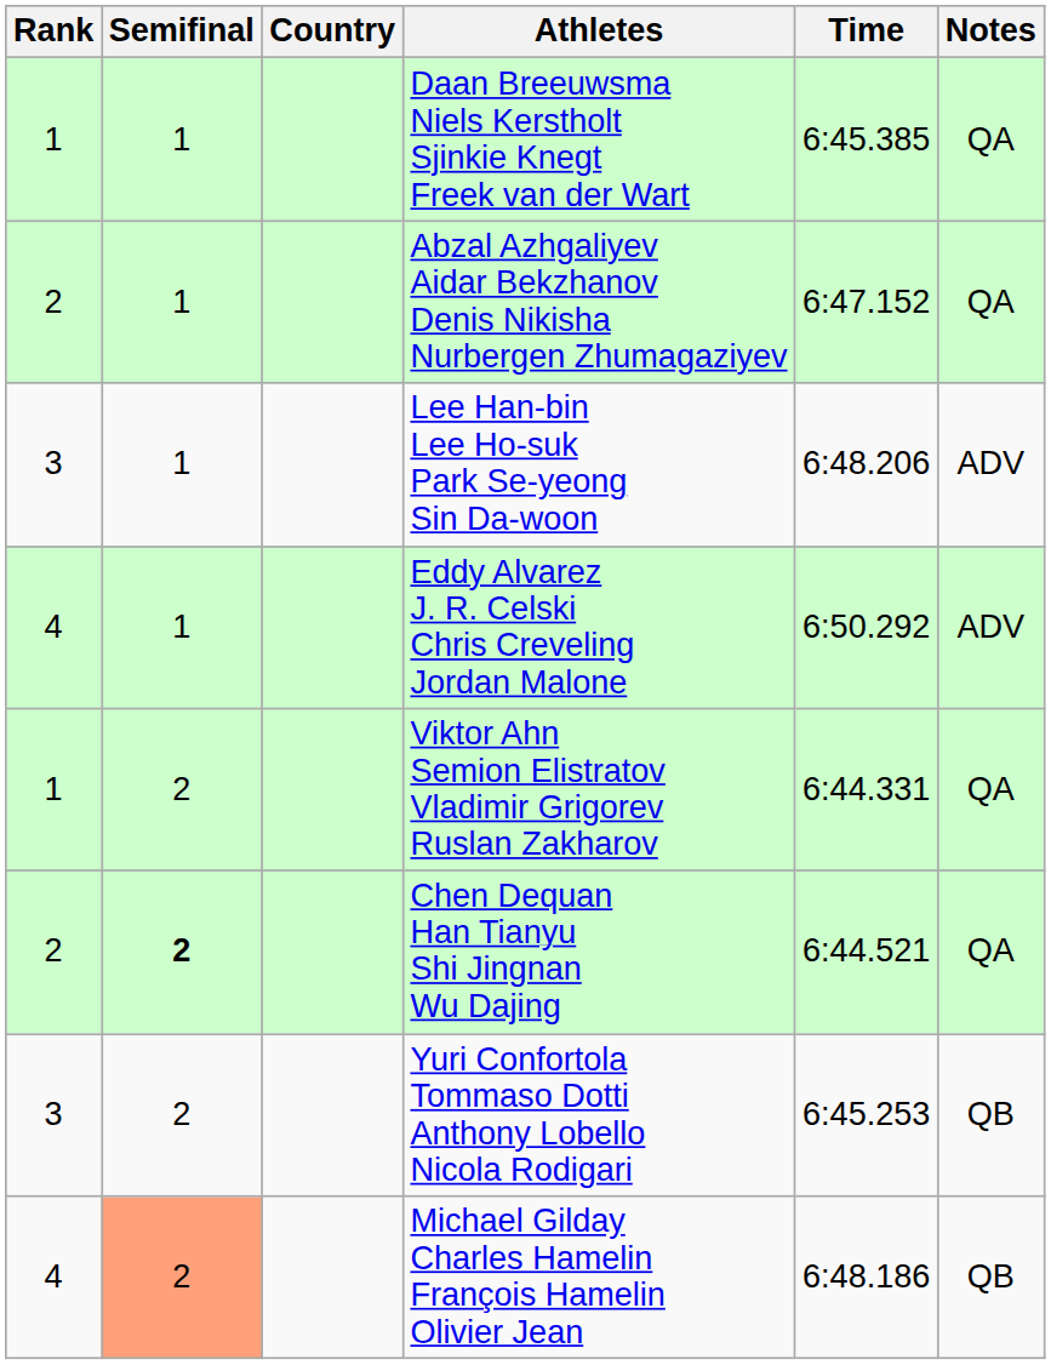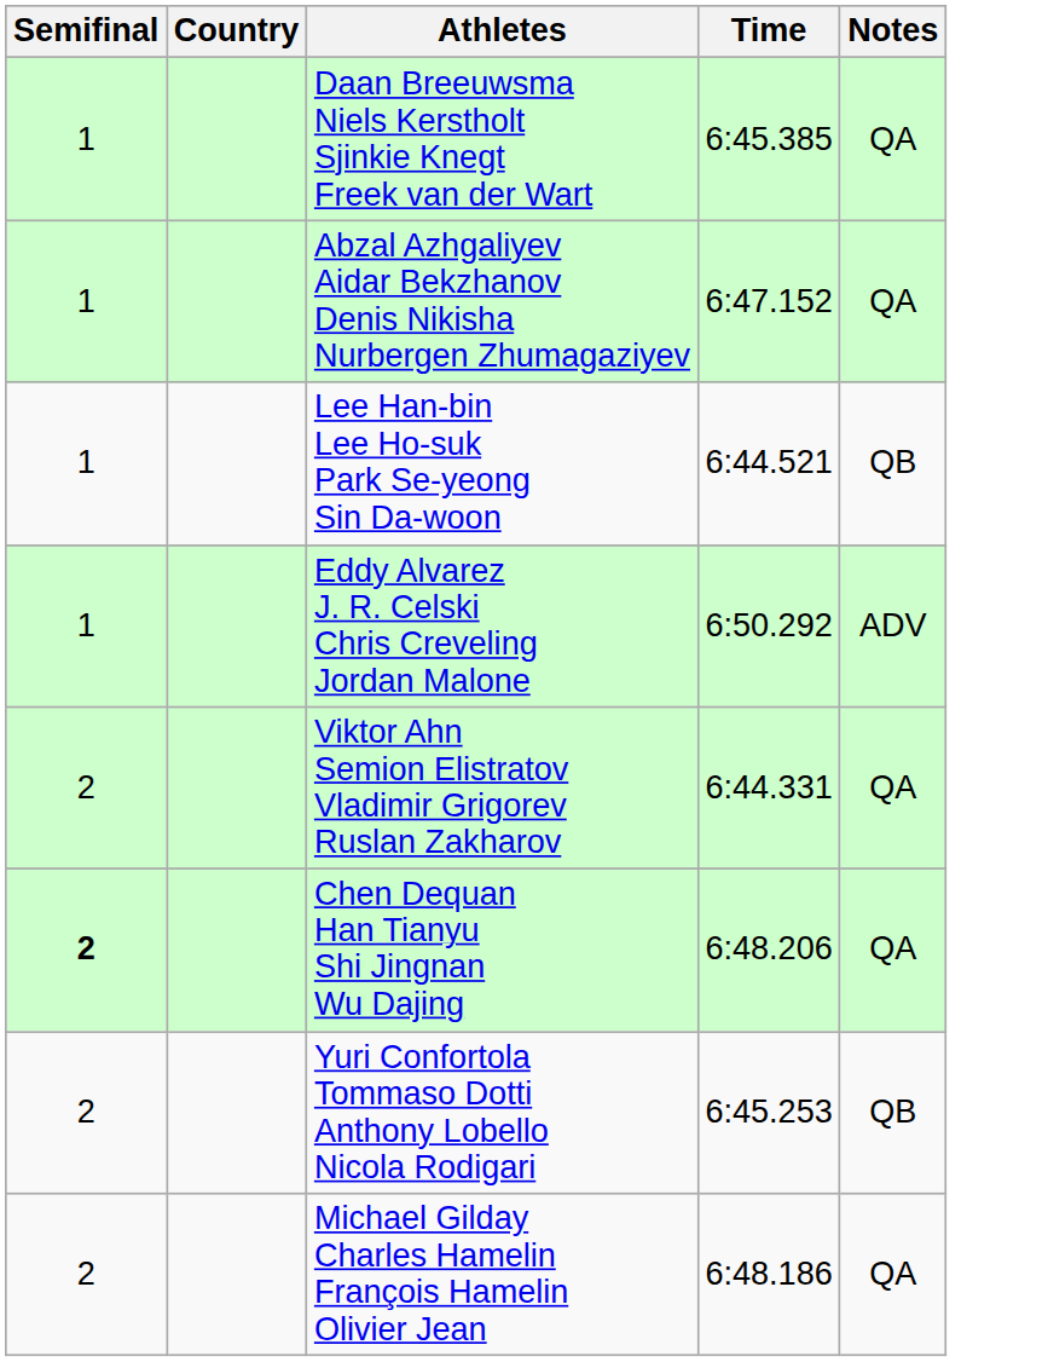 <table class="wikitable sortable" style="text-align:center">
 <tr>
-<th>Rank</th>
 <th>Semifinal</th>
 <th>Country</th>
 <th>Athletes</th>
 <th>Time</th>
 <th>Notes</th>
 </tr>
 <tr bgcolor=ccffcc>
 <td>1</td>
-<td>1</td>
 <td align=left></td>
 <td align=left><a href='#'>Daan Breeuwsma</a> <br> <a href='#'>Niels Kerstholt</a> <br> <a href='#'>Sjinkie Knegt</a> <br> <a href='#'>Freek van der Wart</a></td>
 <td>6:45.385</td>
 <td>QA</td>
 </tr>
 <tr bgcolor=ccffcc>
-<td>2</td>
 <td>1</td>
 <td align=left></td>
 <td align=left><a href='#'>Abzal Azhgaliyev</a> <br> <a href='#'>Aidar Bekzhanov</a> <br> <a href='#'>Denis Nikisha</a> <br> <a href='#'>Nurbergen Zhumagaziyev</a></td>
 <td>6:47.152</td>
 <td>QA</td>
 </tr>
 <tr>
-<td>3</td>
 <td>1</td>
 <td align=left></td>
 <td align=left><a href='#'>Lee Han-bin</a> <br> <a href='#'>Lee Ho-suk</a> <br> <a href='#'>Park Se-yeong</a> <br> <a href='#'>Sin Da-woon</a></td>
-<td>6:48.206</td>
-<td>ADV</td>
+<td>6:44.521</td>
+<td>QB</td>
 </tr>
 <tr bgcolor=ccffcc>
-<td>4</td>
 <td>1</td>
 <td align=left></td>
 <td align=left><a href='#'>Eddy Alvarez</a> <br> <a href='#'>J. R. Celski</a> <br> <a href='#'>Chris Creveling</a> <br> <a href='#'>Jordan Malone</a></td>
 <td>6:50.292</td>
 <td>ADV</td>
 </tr>
 <tr bgcolor=ccffcc>
-<td>1</td>
 <td>2</td>
 <td align=left></td>
 <td align=left><a href='#'>Viktor Ahn</a> <br> <a href='#'>Semion Elistratov</a> <br> <a href='#'>Vladimir Grigorev</a> <br> <a href='#'>Ruslan Zakharov</a></td>
 <td>6:44.331</td>
 <td>QA</td>
 </tr>
 <tr bgcolor=ccffcc>
-<td>2</td>
 <td><strong>2</strong></td>
 <td align=left></td>
 <td align=left><a href='#'>Chen Dequan</a> <br> <a href='#'>Han Tianyu</a> <br> <a href='#'>Shi Jingnan</a> <br> <a href='#'>Wu Dajing</a></td>
-<td>6:44.521</td>
+<td>6:48.206</td>
 <td>QA</td>
 </tr>
 <tr>
-<td>3</td>
 <td>2</td>
 <td align=left></td>
 <td align=left><a href='#'>Yuri Confortola</a> <br> <a href='#'>Tommaso Dotti</a> <br> <a href='#'>Anthony Lobello</a> <br> <a href='#'>Nicola Rodigari</a></td>
 <td>6:45.253</td>
 <td>QB</td>
 </tr>
 <tr>
-<td>4</td>
-<td style="background: lightsalmon;">2</td>
+<td>2</td>
 <td align=left></td>
 <td align=left><a href='#'>Michael Gilday</a> <br> <a href='#'>Charles Hamelin</a> <br> <a href='#'>François Hamelin</a> <br> <a href='#'>Olivier Jean</a></td>
 <td>6:48.186</td>
-<td>QB</td>
+<td>QA</td>
 </tr>
 </table>
